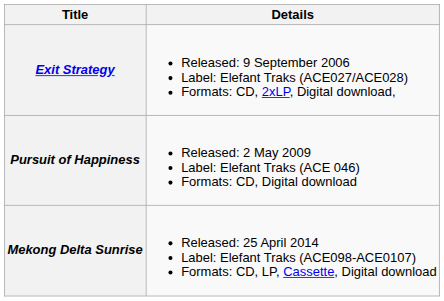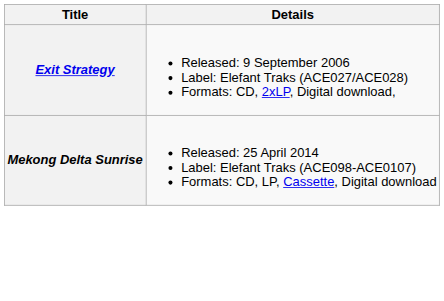 <table class="wikitable plainrowheaders" style"text-align:center;">
 <tr>
 <th>Title</th>
 <th>Details</th>
 </tr>
 <tr>
 <th scope="row"><em><a href='#'>Exit Strategy</a></em></th>
 <td><br><ul><li>Released: 9 September 2006</li><li>Label: Elefant Traks (ACE027/ACE028)</li><li>Formats: CD, <a href='#'>2xLP</a>, Digital download,</li></ul></td>
 </tr>
 <tr>
-<th scope="row"><em>Pursuit of Happiness</em></th>
-<td><br><ul><li>Released: 2 May 2009</li><li>Label: Elefant Traks (ACE 046)</li><li>Formats: CD, Digital download</li></ul></td>
-</tr>
-<tr>
 <th scope="row"><em>Mekong Delta Sunrise</em></th>
 <td><br><ul><li>Released: 25 April 2014</li><li>Label: Elefant Traks (ACE098-ACE0107)</li><li>Formats: CD, LP, <a href='#'>Cassette</a>, Digital download</li></ul></td>
 </tr>
 </table>
